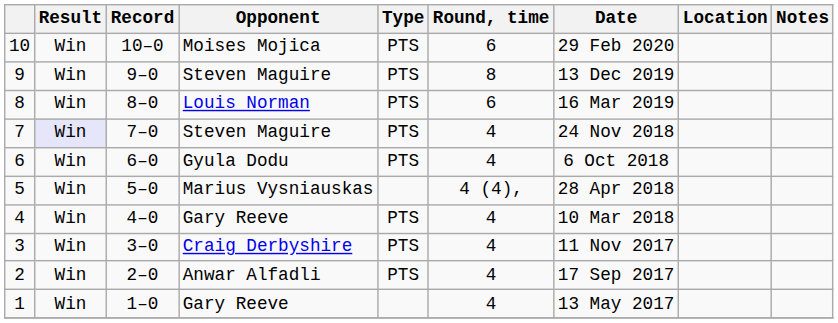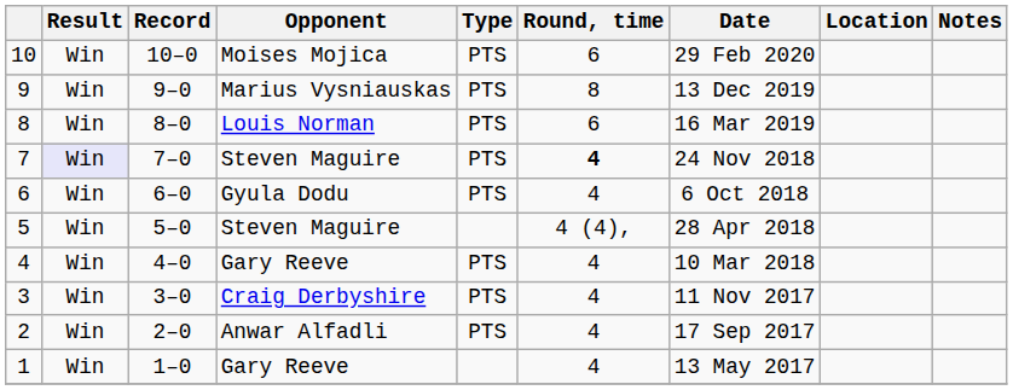 <table class="wikitable" style="text-align:center; font-size:95%">
 <tr>
 <th></th>
 <th>Result</th>
 <th>Record</th>
 <th>Opponent</th>
 <th>Type</th>
 <th>Round, time</th>
 <th>Date</th>
 <th>Location</th>
 <th>Notes</th>
 </tr>
 <tr>
 <td>10</td>
 <td>Win</td>
 <td>10–0</td>
 <td align=left> Moises Mojica</td>
 <td>PTS</td>
 <td>6</td>
 <td>29 Feb 2020</td>
 <td align=left></td>
 <td></td>
 </tr>
 <tr>
 <td>9</td>
 <td>Win</td>
 <td>9–0</td>
-<td align=left> Steven Maguire</td>
+<td align=left> Marius Vysniauskas</td>
 <td>PTS</td>
 <td>8</td>
 <td>13 Dec 2019</td>
 <td align=left></td>
 <td></td>
 </tr>
 <tr>
 <td>8</td>
 <td>Win</td>
 <td>8–0</td>
 <td align=left> <a href='#'>Louis Norman</a></td>
 <td>PTS</td>
 <td>6</td>
 <td>16 Mar 2019</td>
 <td align=left></td>
 <td></td>
 </tr>
 <tr>
 <td>7</td>
 <td style="background: lavender;">Win</td>
 <td>7–0</td>
 <td align=left> Steven Maguire</td>
 <td>PTS</td>
-<td>4</td>
+<td><strong>4</strong></td>
 <td>24 Nov 2018</td>
 <td align=left></td>
 <td></td>
 </tr>
 <tr>
 <td>6</td>
 <td>Win</td>
 <td>6–0</td>
 <td align=left> Gyula Dodu</td>
 <td>PTS</td>
 <td>4</td>
 <td>6 Oct 2018</td>
 <td align=left></td>
 <td></td>
 </tr>
 <tr>
 <td>5</td>
 <td>Win</td>
 <td>5–0</td>
-<td align=left> Marius Vysniauskas</td>
+<td align=left> Steven Maguire</td>
 <td></td>
 <td>4 (4), </td>
 <td>28 Apr 2018</td>
 <td align=left></td>
 <td></td>
 </tr>
 <tr>
 <td>4</td>
 <td>Win</td>
 <td>4–0</td>
 <td align=left> Gary Reeve</td>
 <td>PTS</td>
 <td>4</td>
 <td>10 Mar 2018</td>
 <td align=left></td>
 <td></td>
 </tr>
 <tr>
 <td>3</td>
 <td>Win</td>
 <td>3–0</td>
 <td align=left> <a href='#'>Craig Derbyshire</a></td>
 <td>PTS</td>
 <td>4</td>
 <td>11 Nov 2017</td>
 <td align=left></td>
 <td></td>
 </tr>
 <tr>
 <td>2</td>
 <td>Win</td>
 <td>2–0</td>
 <td align=left> Anwar Alfadli</td>
 <td>PTS</td>
 <td>4</td>
 <td>17 Sep 2017</td>
 <td align=left></td>
 <td></td>
 </tr>
 <tr>
 <td>1</td>
 <td>Win</td>
 <td>1–0</td>
 <td align=left> Gary Reeve</td>
 <td></td>
 <td>4</td>
 <td>13 May 2017</td>
 <td align=left></td>
 <td></td>
 </tr>
 <tr>
 </tr>
 </table>
